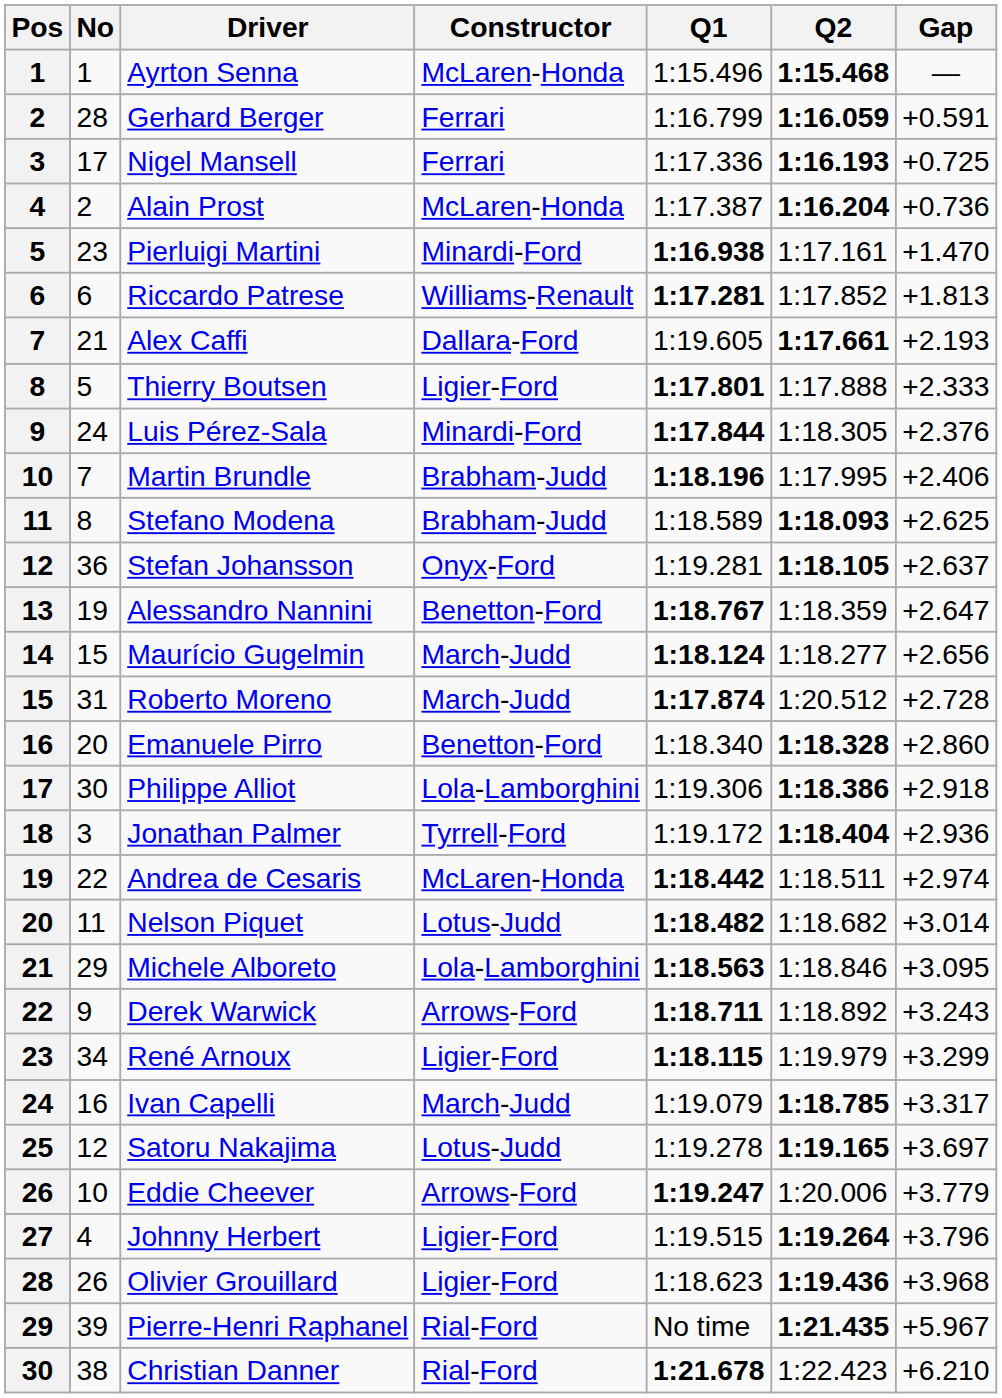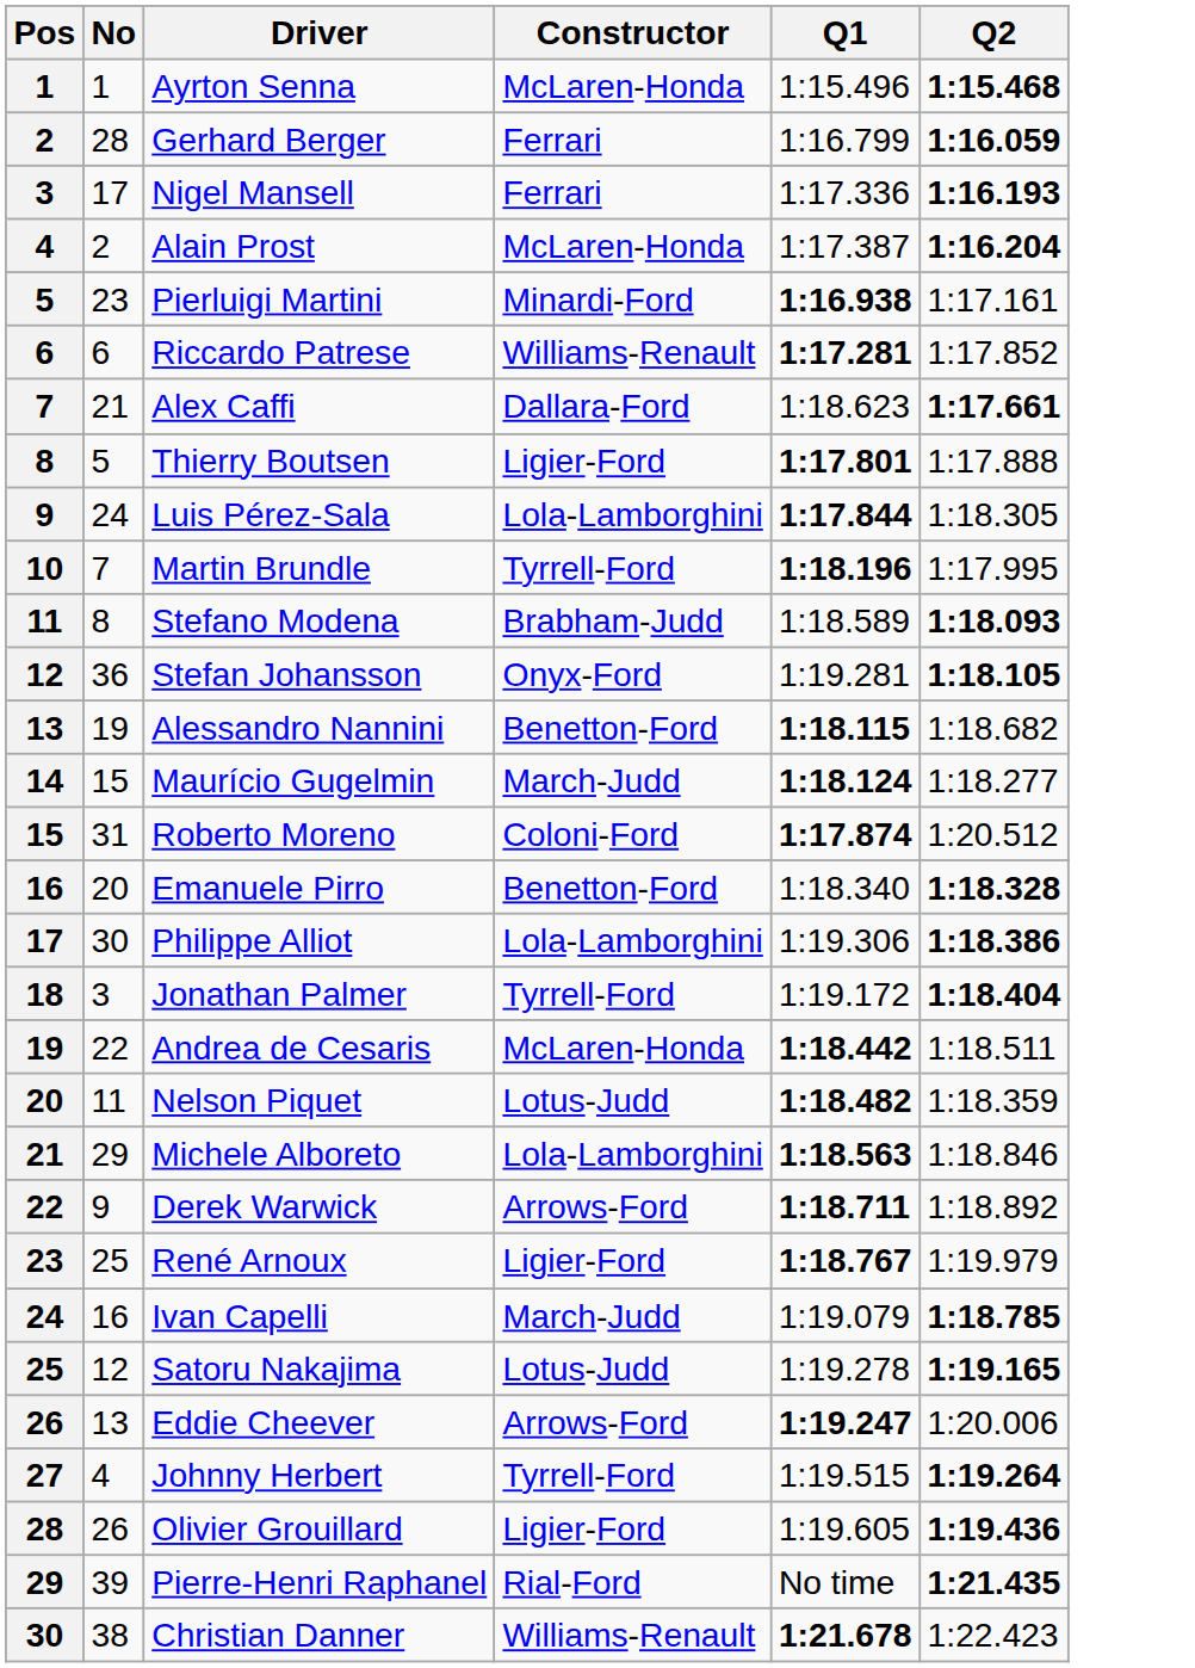 <table class="wikitable sortable" style="font-size: 95%;">
 <tr>
 <th>Pos</th>
 <th>No</th>
 <th>Driver</th>
 <th>Constructor</th>
 <th>Q1</th>
 <th>Q2</th>
-<th>Gap</th>
 </tr>
 <tr>
 <th>1</th>
 <td>1</td>
 <td> <a href='#'>Ayrton Senna</a></td>
 <td><a href='#'>McLaren</a>-<a href='#'>Honda</a></td>
 <td>1:15.496</td>
 <td><strong>1:15.468</strong></td>
-<td align="center">—</td>
 </tr>
 <tr>
 <th>2</th>
 <td>28</td>
 <td> <a href='#'>Gerhard Berger</a></td>
 <td><a href='#'>Ferrari</a></td>
 <td>1:16.799</td>
 <td><strong>1:16.059</strong></td>
-<td>+0.591</td>
 </tr>
 <tr>
 <th>3</th>
 <td>17</td>
 <td> <a href='#'>Nigel Mansell</a></td>
 <td><a href='#'>Ferrari</a></td>
 <td>1:17.336</td>
 <td><strong>1:16.193</strong></td>
-<td>+0.725</td>
 </tr>
 <tr>
 <th>4</th>
 <td>2</td>
 <td> <a href='#'>Alain Prost</a></td>
 <td><a href='#'>McLaren</a>-<a href='#'>Honda</a></td>
 <td>1:17.387</td>
 <td><strong>1:16.204</strong></td>
-<td>+0.736</td>
 </tr>
 <tr>
 <th>5</th>
 <td>23</td>
 <td> <a href='#'>Pierluigi Martini</a></td>
 <td><a href='#'>Minardi</a>-<a href='#'>Ford</a></td>
 <td><strong>1:16.938</strong></td>
 <td>1:17.161</td>
-<td>+1.470</td>
 </tr>
 <tr>
 <th>6</th>
 <td>6</td>
 <td> <a href='#'>Riccardo Patrese</a></td>
 <td><a href='#'>Williams</a>-<a href='#'>Renault</a></td>
 <td><strong>1:17.281</strong></td>
 <td>1:17.852</td>
-<td>+1.813</td>
 </tr>
 <tr>
 <th>7</th>
 <td>21</td>
 <td> <a href='#'>Alex Caffi</a></td>
 <td><a href='#'>Dallara</a>-<a href='#'>Ford</a></td>
-<td>1:19.605</td>
+<td>1:18.623</td>
 <td><strong>1:17.661</strong></td>
-<td>+2.193</td>
 </tr>
 <tr>
 <th>8</th>
 <td>5</td>
 <td> <a href='#'>Thierry Boutsen</a></td>
 <td><a href='#'>Ligier</a>-<a href='#'>Ford</a></td>
 <td><strong>1:17.801</strong></td>
 <td>1:17.888</td>
-<td>+2.333</td>
 </tr>
 <tr>
 <th>9</th>
 <td>24</td>
 <td> <a href='#'>Luis Pérez-Sala</a></td>
-<td><a href='#'>Minardi</a>-<a href='#'>Ford</a></td>
+<td><a href='#'>Lola</a>-<a href='#'>Lamborghini</a></td>
 <td><strong>1:17.844</strong></td>
 <td>1:18.305</td>
-<td>+2.376</td>
 </tr>
 <tr>
 <th>10</th>
 <td>7</td>
 <td> <a href='#'>Martin Brundle</a></td>
-<td><a href='#'>Brabham</a>-<a href='#'>Judd</a></td>
+<td><a href='#'>Tyrrell</a>-<a href='#'>Ford</a></td>
 <td><strong>1:18.196</strong></td>
 <td>1:17.995</td>
-<td>+2.406</td>
 </tr>
 <tr>
 <th>11</th>
 <td>8</td>
 <td> <a href='#'>Stefano Modena</a></td>
 <td><a href='#'>Brabham</a>-<a href='#'>Judd</a></td>
 <td>1:18.589</td>
 <td><strong>1:18.093</strong></td>
-<td>+2.625</td>
 </tr>
 <tr>
 <th>12</th>
 <td>36</td>
 <td> <a href='#'>Stefan Johansson</a></td>
 <td><a href='#'>Onyx</a>-<a href='#'>Ford</a></td>
 <td>1:19.281</td>
 <td><strong>1:18.105</strong></td>
-<td>+2.637</td>
 </tr>
 <tr>
 <th>13</th>
 <td>19</td>
 <td> <a href='#'>Alessandro Nannini</a></td>
 <td><a href='#'>Benetton</a>-<a href='#'>Ford</a></td>
-<td><strong>1:18.767</strong></td>
-<td>1:18.359</td>
-<td>+2.647</td>
+<td><strong>1:18.115</strong></td>
+<td>1:18.682</td>
 </tr>
 <tr>
 <th>14</th>
 <td>15</td>
 <td> <a href='#'>Maurício Gugelmin</a></td>
 <td><a href='#'>March</a>-<a href='#'>Judd</a></td>
 <td><strong>1:18.124</strong></td>
 <td>1:18.277</td>
-<td>+2.656</td>
 </tr>
 <tr>
 <th>15</th>
 <td>31</td>
 <td> <a href='#'>Roberto Moreno</a></td>
-<td><a href='#'>March</a>-<a href='#'>Judd</a></td>
+<td><a href='#'>Coloni</a>-<a href='#'>Ford</a></td>
 <td><strong>1:17.874</strong></td>
 <td>1:20.512</td>
-<td>+2.728</td>
 </tr>
 <tr>
 <th>16</th>
 <td>20</td>
 <td> <a href='#'>Emanuele Pirro</a></td>
 <td><a href='#'>Benetton</a>-<a href='#'>Ford</a></td>
 <td>1:18.340</td>
 <td><strong>1:18.328</strong></td>
-<td>+2.860</td>
 </tr>
 <tr>
 <th>17</th>
 <td>30</td>
 <td> <a href='#'>Philippe Alliot</a></td>
 <td><a href='#'>Lola</a>-<a href='#'>Lamborghini</a></td>
 <td>1:19.306</td>
 <td><strong>1:18.386</strong></td>
-<td>+2.918</td>
 </tr>
 <tr>
 <th>18</th>
 <td>3</td>
 <td> <a href='#'>Jonathan Palmer</a></td>
 <td><a href='#'>Tyrrell</a>-<a href='#'>Ford</a></td>
 <td>1:19.172</td>
 <td><strong>1:18.404</strong></td>
-<td>+2.936</td>
 </tr>
 <tr>
 <th>19</th>
 <td>22</td>
 <td> <a href='#'>Andrea de Cesaris</a></td>
 <td><a href='#'>McLaren</a>-<a href='#'>Honda</a></td>
 <td><strong>1:18.442</strong></td>
 <td>1:18.511</td>
-<td>+2.974</td>
 </tr>
 <tr>
 <th>20</th>
 <td>11</td>
 <td> <a href='#'>Nelson Piquet</a></td>
 <td><a href='#'>Lotus</a>-<a href='#'>Judd</a></td>
 <td><strong>1:18.482</strong></td>
-<td>1:18.682</td>
-<td>+3.014</td>
+<td>1:18.359</td>
 </tr>
 <tr>
 <th>21</th>
 <td>29</td>
 <td> <a href='#'>Michele Alboreto</a></td>
 <td><a href='#'>Lola</a>-<a href='#'>Lamborghini</a></td>
 <td><strong>1:18.563</strong></td>
 <td>1:18.846</td>
-<td>+3.095</td>
 </tr>
 <tr>
 <th>22</th>
 <td>9</td>
 <td> <a href='#'>Derek Warwick</a></td>
 <td><a href='#'>Arrows</a>-<a href='#'>Ford</a></td>
 <td><strong>1:18.711</strong></td>
 <td>1:18.892</td>
-<td>+3.243</td>
 </tr>
 <tr>
 <th>23</th>
-<td>34</td>
+<td>25</td>
 <td> <a href='#'>René Arnoux</a></td>
 <td><a href='#'>Ligier</a>-<a href='#'>Ford</a></td>
-<td><strong>1:18.115</strong></td>
+<td><strong>1:18.767</strong></td>
 <td>1:19.979</td>
-<td>+3.299</td>
 </tr>
 <tr>
 <th>24</th>
 <td>16</td>
 <td> <a href='#'>Ivan Capelli</a></td>
 <td><a href='#'>March</a>-<a href='#'>Judd</a></td>
 <td>1:19.079</td>
 <td><strong>1:18.785</strong></td>
-<td>+3.317</td>
 </tr>
 <tr>
 <th>25</th>
 <td>12</td>
 <td> <a href='#'>Satoru Nakajima</a></td>
 <td><a href='#'>Lotus</a>-<a href='#'>Judd</a></td>
 <td>1:19.278</td>
 <td><strong>1:19.165</strong></td>
-<td>+3.697</td>
 </tr>
 <tr>
 <th>26</th>
-<td>10</td>
+<td>13</td>
 <td> <a href='#'>Eddie Cheever</a></td>
 <td><a href='#'>Arrows</a>-<a href='#'>Ford</a></td>
 <td><strong>1:19.247</strong></td>
 <td>1:20.006</td>
-<td>+3.779</td>
 </tr>
 <tr>
 <th>27</th>
 <td>4</td>
 <td> <a href='#'>Johnny Herbert</a></td>
-<td><a href='#'>Ligier</a>-<a href='#'>Ford</a></td>
+<td><a href='#'>Tyrrell</a>-<a href='#'>Ford</a></td>
 <td>1:19.515</td>
 <td><strong>1:19.264</strong></td>
-<td>+3.796</td>
 </tr>
 <tr>
 <th>28</th>
 <td>26</td>
 <td> <a href='#'>Olivier Grouillard</a></td>
 <td><a href='#'>Ligier</a>-<a href='#'>Ford</a></td>
-<td>1:18.623</td>
+<td>1:19.605</td>
 <td><strong>1:19.436</strong></td>
-<td>+3.968</td>
 </tr>
 <tr>
 <th>29</th>
 <td>39</td>
 <td> <a href='#'>Pierre-Henri Raphanel</a></td>
 <td><a href='#'>Rial</a>-<a href='#'>Ford</a></td>
 <td>No time</td>
 <td><strong>1:21.435</strong></td>
-<td>+5.967</td>
 </tr>
 <tr>
 <th>30</th>
 <td>38</td>
 <td> <a href='#'>Christian Danner</a></td>
-<td><a href='#'>Rial</a>-<a href='#'>Ford</a></td>
+<td><a href='#'>Williams</a>-<a href='#'>Renault</a></td>
 <td><strong>1:21.678</strong></td>
 <td>1:22.423</td>
-<td>+6.210</td>
 </tr>
 </table>
